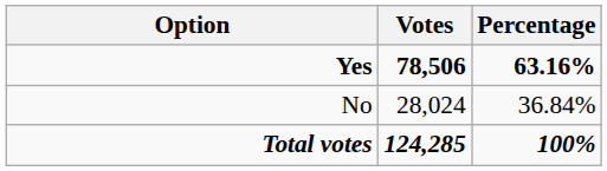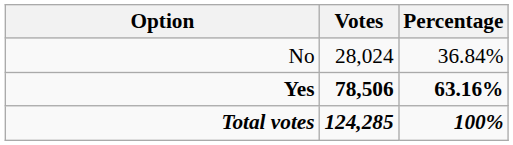 <table class="wikitable" style="text-align:right; margin:5px; width: 30%">
 <tr>
 <th style="width:80%;">Option</th>
 <th style="width:10%;">Votes</th>
 <th style="width:10%;">Percentage</th>
 </tr>
 <tr>
+<td>No</td>
+<td>28,024</td>
+<td>36.84%</td>
+</tr>
+<tr>
 <td><strong>Yes</strong></td>
 <td><strong>78,506</strong></td>
 <td><strong>63.16%</strong></td>
-</tr>
-<tr>
-<td>No</td>
-<td>28,024</td>
-<td>36.84%</td>
 </tr>
 <tr>
 <td><strong><em>Total votes</em></strong></td>
 <td><strong><em>124,285</em></strong></td>
 <td><strong><em>100%</em></strong></td>
 </tr>
 </table>
